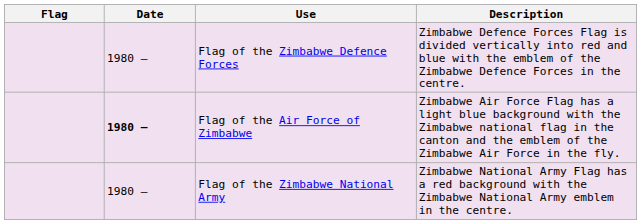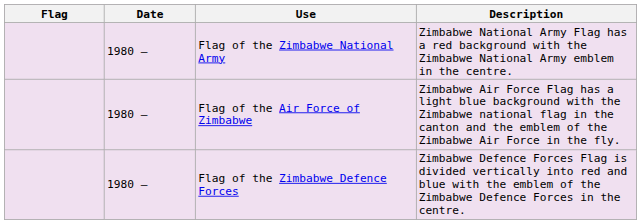 <table class="wikitable" style="background:#f0e0f0;">
 <tr style="background:#efefef;">
 <th style="width:110px;">Flag</th>
 <th style="width:100px;">Date</th>
 <th style="width:250px;">Use</th>
 <th style="width:250px;">Description</th>
 </tr>
 <tr>
 <td></td>
 <td>1980 –</td>
-<td>Flag of the <a href='#'>Zimbabwe Defence Forces</a></td>
-<td>Zimbabwe Defence Forces Flag is divided vertically into red and blue with the emblem of the Zimbabwe Defence Forces in the centre.</td>
+<td>Flag of the <a href='#'>Zimbabwe National Army</a></td>
+<td>Zimbabwe National Army Flag has a red background with the Zimbabwe National Army emblem in the centre.</td>
 </tr>
 <tr>
 <td></td>
-<td><strong>1980 –</strong></td>
+<td>1980 –</td>
 <td>Flag of the <a href='#'>Air Force of Zimbabwe</a></td>
 <td>Zimbabwe Air Force Flag has a light blue background with the Zimbabwe national flag in the canton and the emblem of the Zimbabwe Air Force in the fly.</td>
 </tr>
 <tr>
 <td></td>
 <td>1980 –</td>
-<td>Flag of the <a href='#'>Zimbabwe National Army</a></td>
-<td>Zimbabwe National Army Flag has a red background with the Zimbabwe National Army emblem in the centre.</td>
+<td>Flag of the <a href='#'>Zimbabwe Defence Forces</a></td>
+<td>Zimbabwe Defence Forces Flag is divided vertically into red and blue with the emblem of the Zimbabwe Defence Forces in the centre.</td>
 </tr>
 </table>
